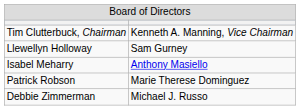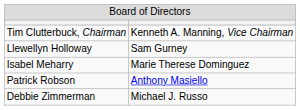 <table class="wikitable">
 <tr>
 <td colspan="4" style="text-align: center; background:Gainsboro">Board of Directors</td>
 </tr>
 <tr style="background:LightSteelBlue; text-align:center;">
 <th></th>
 <th></th>
 </tr>
 <tr>
 <td>Tim Clutterbuck, <em>Chairman</em></td>
 <td>Kenneth A. Manning, <em>Vice Chairman</em></td>
 </tr>
 <tr>
 <td>Llewellyn Holloway</td>
 <td>Sam Gurney</td>
 </tr>
 <tr>
 <td>Isabel Meharry</td>
-<td><a href='#'>Anthony Masiello</a></td>
+<td>Marie Therese Dominguez</td>
 </tr>
 <tr>
 <td>Patrick Robson</td>
-<td>Marie Therese Dominguez</td>
+<td><a href='#'>Anthony Masiello</a></td>
 </tr>
 <tr>
 <td>Debbie Zimmerman</td>
 <td>Michael J. Russo</td>
 </tr>
 </table>
